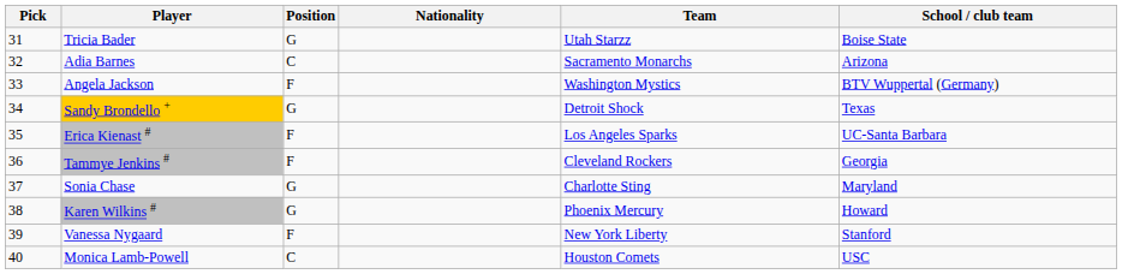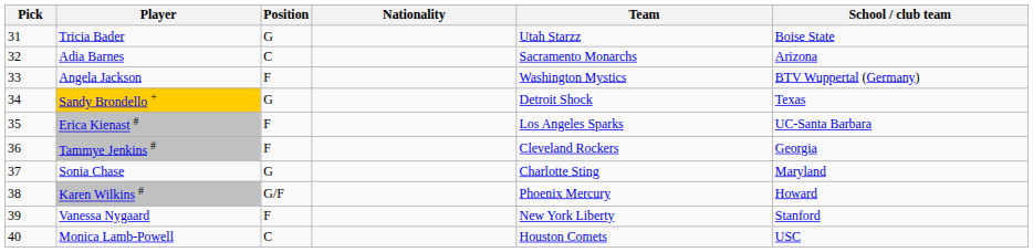 <table class="wikitable sortable">
 <tr>
 <th style="width:5%;">Pick</th>
 <th style="width:20%;">Player</th>
 <th style="width:5%;">Position</th>
 <th style="width:20%;">Nationality</th>
 <th style="width:25%;">Team</th>
 <th style="width:25%;">School / club team</th>
 </tr>
 <tr>
 <td>31</td>
 <td><a href='#'>Tricia Bader</a></td>
 <td>G</td>
 <td></td>
 <td><a href='#'>Utah Starzz</a></td>
 <td><a href='#'>Boise State</a></td>
 </tr>
 <tr>
 <td>32</td>
 <td><a href='#'>Adia Barnes</a></td>
 <td>C</td>
 <td></td>
 <td><a href='#'>Sacramento Monarchs</a></td>
 <td><a href='#'>Arizona</a></td>
 </tr>
 <tr>
 <td>33</td>
 <td><a href='#'>Angela Jackson</a></td>
 <td>F</td>
 <td></td>
 <td><a href='#'>Washington Mystics</a></td>
 <td><a href='#'>BTV Wuppertal</a> (<a href='#'>Germany</a>)</td>
 </tr>
 <tr>
 <td>34</td>
 <td bgcolor="#FFCC00"><a href='#'>Sandy Brondello</a> <sup>+</sup></td>
 <td>G</td>
 <td></td>
 <td><a href='#'>Detroit Shock</a></td>
 <td><a href='#'>Texas</a></td>
 </tr>
 <tr>
 <td>35</td>
 <td bgcolor=#C0C0C0><a href='#'>Erica Kienast</a> <sup>#</sup></td>
 <td>F</td>
 <td></td>
 <td><a href='#'>Los Angeles Sparks</a></td>
 <td><a href='#'>UC-Santa Barbara</a></td>
 </tr>
 <tr>
 <td>36</td>
 <td bgcolor=#C0C0C0><a href='#'>Tammye Jenkins</a> <sup>#</sup></td>
 <td>F</td>
 <td></td>
 <td><a href='#'>Cleveland Rockers</a></td>
 <td><a href='#'>Georgia</a></td>
 </tr>
 <tr>
 <td>37</td>
 <td><a href='#'>Sonia Chase</a></td>
 <td>G</td>
 <td></td>
 <td><a href='#'>Charlotte Sting</a></td>
 <td><a href='#'>Maryland</a></td>
 </tr>
 <tr>
 <td>38</td>
 <td bgcolor=#C0C0C0><a href='#'>Karen Wilkins</a> <sup>#</sup></td>
-<td>G</td>
+<td>G/F</td>
 <td></td>
 <td><a href='#'>Phoenix Mercury</a></td>
 <td><a href='#'>Howard</a></td>
 </tr>
 <tr>
 <td>39</td>
 <td><a href='#'>Vanessa Nygaard</a></td>
 <td>F</td>
 <td></td>
 <td><a href='#'>New York Liberty</a></td>
 <td><a href='#'>Stanford</a></td>
 </tr>
 <tr>
 <td>40</td>
 <td><a href='#'>Monica Lamb-Powell</a></td>
 <td>C</td>
 <td></td>
 <td><a href='#'>Houston Comets</a></td>
 <td><a href='#'>USC</a></td>
 </tr>
 </table>
